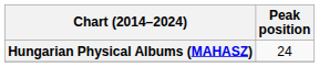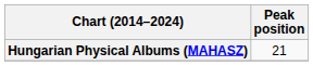 <table class="wikitable sortable plainrowheaders" style="text-align:center">
 <tr>
 <th scope="col">Chart (2014–2024)</th>
 <th scope="col">Peak<br>position</th>
 </tr>
 <tr>
 <th scope="row">Hungarian Physical Albums (<a href='#'>MAHASZ</a>)</th>
-<td>24</td>
+<td>21</td>
 </tr>
 <tr>
 </tr>
 </table>
